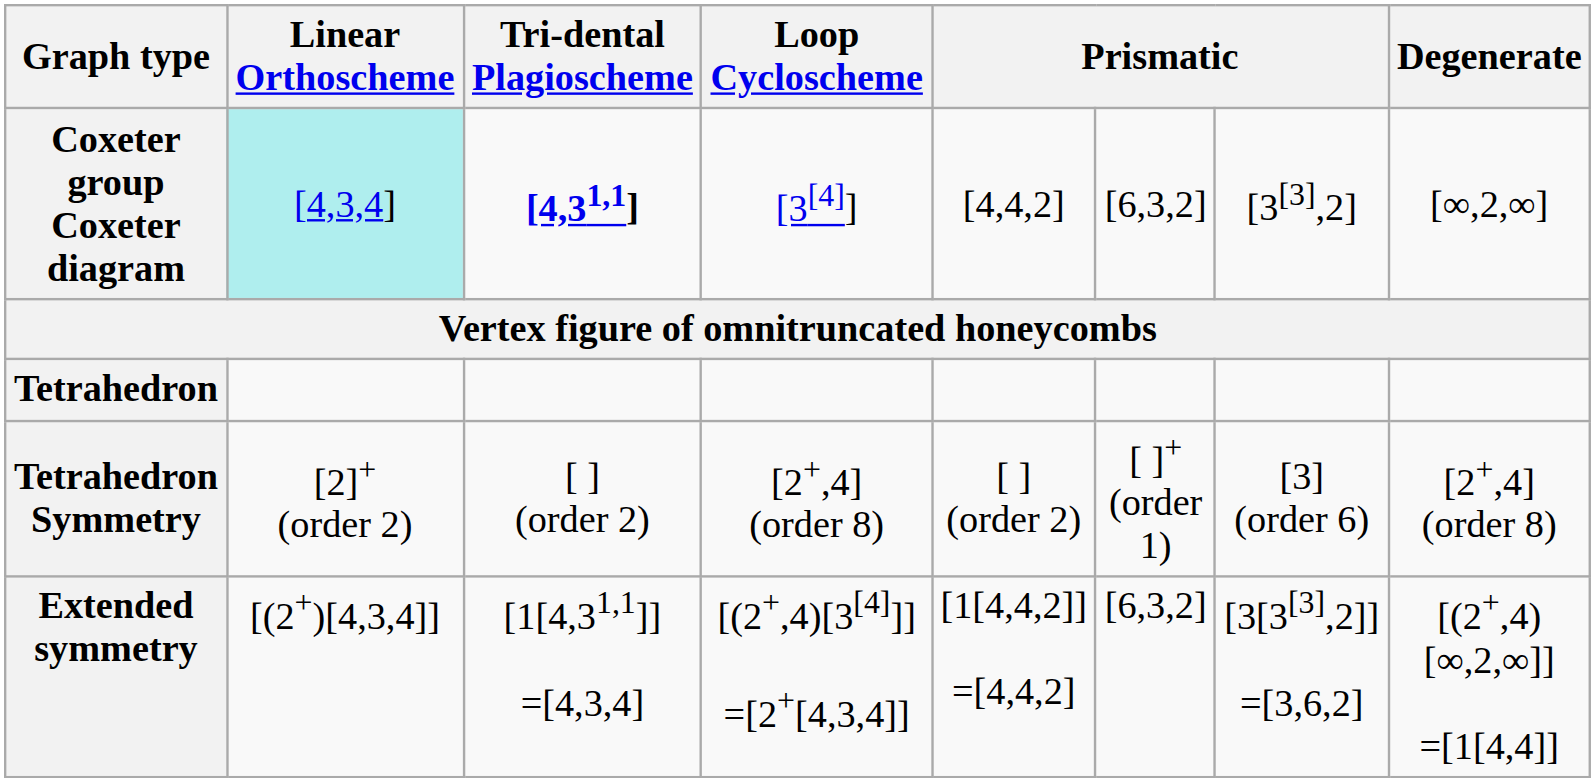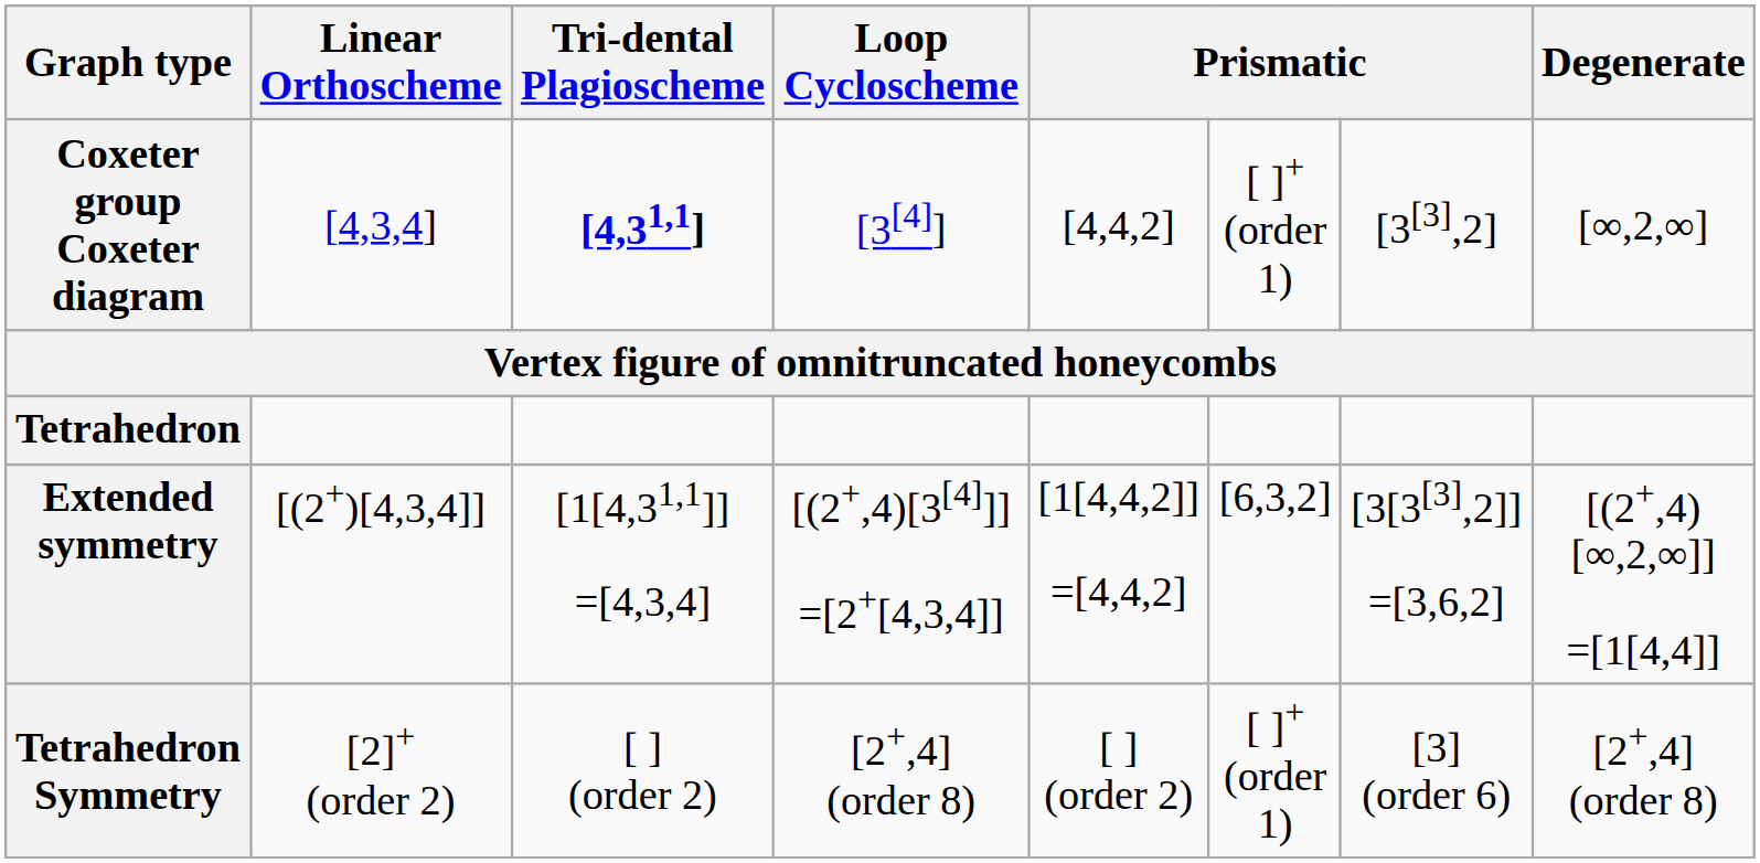 <table class=wikitable>
 <tr>
 <th>Graph type</th>
 <th>Linear<br><a href='#'>Orthoscheme</a></th>
 <th>Tri-dental<br><a href='#'>Plagioscheme</a></th>
 <th>Loop<br><a href='#'>Cycloscheme</a></th>
 <th colspan=3>Prismatic</th>
 <th>Degenerate</th>
 </tr>
 <tr align=center>
 <th>Coxeter group<br>Coxeter diagram</th>
-<td style="background: paleturquoise;"><a href='#'>[4,3,4</a>]<br></td>
+<td><a href='#'>[4,3,4</a>]<br></td>
 <td><strong><a href='#'>[4,3<sup>1,1</sup></a>]<br></strong></td>
 <td><a href='#'>[3<sup>[4]</sup></a>]<br></td>
 <td>[4,4,2]<br></td>
-<td>[6,3,2]<br></td>
+<td>[ ]<sup>+</sup><br>(order 1)<br></td>
 <td>[3<sup>[3]</sup>,2]<br></td>
 <td>[∞,2,∞]<br></td>
 </tr>
 <tr>
 <th colspan=8>Vertex figure of omnitruncated honeycombs</th>
 </tr>
 <tr align=center>
 <th>Tetrahedron</th>
 <td></td>
 <td></td>
 <td></td>
 <td></td>
 <td></td>
 <td></td>
 <td></td>
 </tr>
+<tr valign=top align=center>
+<th>Extended symmetry</th>
+<td>[(2<sup>+</sup>)[4,3,4]]<br></td>
+<td>[1[4,3<sup>1,1</sup>]]<br><br>=[4,3,4]<br></td>
+<td>[(2<sup>+</sup>,4)[3<sup>[4]</sup>]]<br><br>=[2<sup>+</sup>[4,3,4]]<br></td>
+<td>[1[4,4,2]]<br><br>=[4,4,2]<br></td>
+<td>[6,3,2]<br></td>
+<td>[3[3<sup>[3]</sup>,2]]<br><br>=[3,6,2]<br></td>
+<td>[(2<sup>+</sup>,4)[∞,2,∞]]<br><br>=[1[4,4]]<br></td>
+</tr>
 <tr align=center>
 <th>Tetrahedron<br>Symmetry</th>
 <td>[2]<sup>+</sup><br>(order 2)<br></td>
 <td>[ ]<br>(order 2)<br></td>
 <td>[2<sup>+</sup>,4]<br>(order 8)<br></td>
 <td>[ ]<br>(order 2)<br></td>
 <td>[ ]<sup>+</sup><br>(order 1)<br></td>
 <td>[3]<br>(order 6)<br></td>
 <td>[2<sup>+</sup>,4]<br>(order 8)<br></td>
 </tr>
-<tr valign=top align=center>
-<th>Extended symmetry</th>
-<td>[(2<sup>+</sup>)[4,3,4]]<br></td>
-<td>[1[4,3<sup>1,1</sup>]]<br><br>=[4,3,4]<br></td>
-<td>[(2<sup>+</sup>,4)[3<sup>[4]</sup>]]<br><br>=[2<sup>+</sup>[4,3,4]]<br></td>
-<td>[1[4,4,2]]<br><br>=[4,4,2]<br></td>
-<td>[6,3,2]<br></td>
-<td>[3[3<sup>[3]</sup>,2]]<br><br>=[3,6,2]<br></td>
-<td>[(2<sup>+</sup>,4)[∞,2,∞]]<br><br>=[1[4,4]]<br></td>
-</tr>
 </table>
